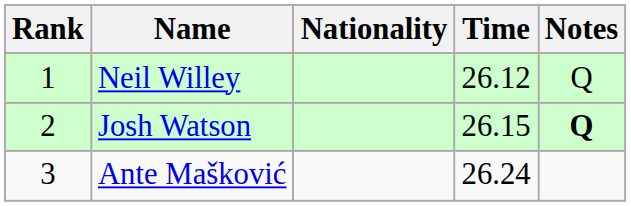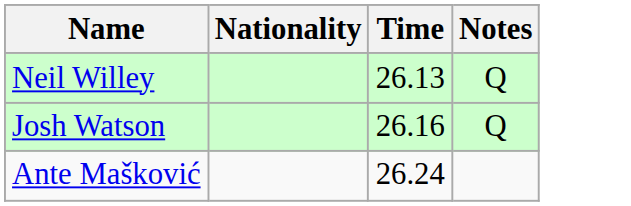 <table class="wikitable sortable" style="text-align:center">
 <tr>
-<th>Rank</th>
 <th>Name</th>
 <th>Nationality</th>
 <th>Time</th>
 <th>Notes</th>
 </tr>
 <tr bgcolor=ccffcc>
-<td>1</td>
 <td align=left><a href='#'>Neil Willey</a></td>
 <td align=left> </td>
-<td>26.12</td>
+<td>26.13</td>
 <td>Q</td>
 </tr>
 <tr bgcolor=ccffcc>
-<td>2</td>
 <td align=left><a href='#'>Josh Watson</a></td>
 <td align=left></td>
-<td>26.15</td>
-<td><strong>Q</strong></td>
+<td>26.16</td>
+<td>Q</td>
 </tr>
 <tr>
-<td>3</td>
 <td align=left><a href='#'>Ante Mašković</a></td>
 <td align=left></td>
 <td>26.24</td>
 <td></td>
 </tr>
 </table>
